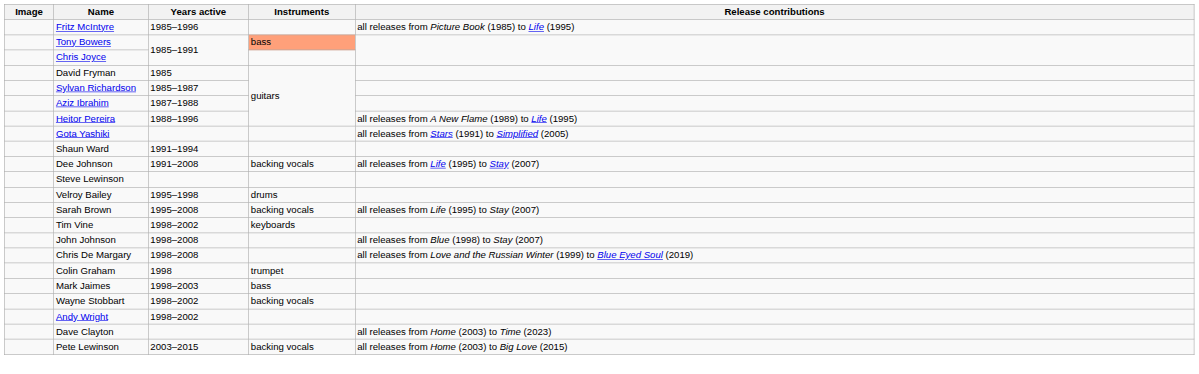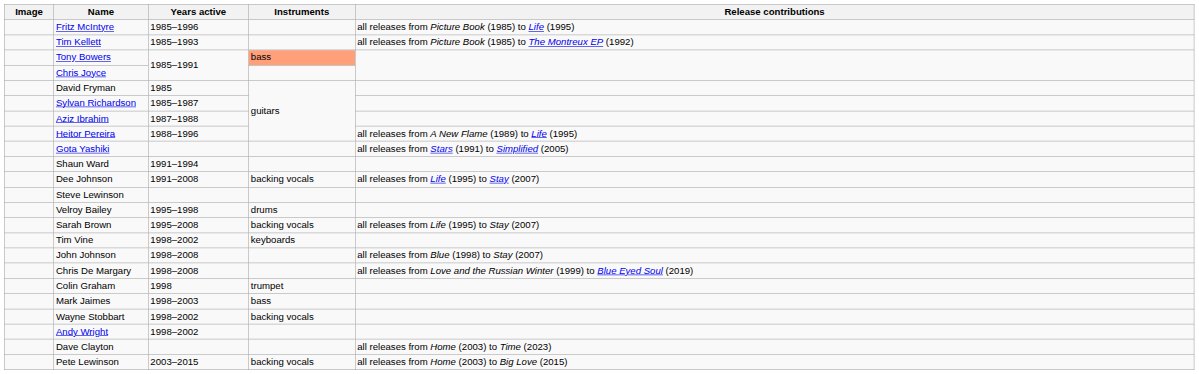 <table class="wikitable" width="100%" border="1">
 <tr>
 <th width="75">Image</th>
 <th width="150">Name</th>
 <th width="160">Years active</th>
 <th width="170">Instruments</th>
 <th>Release contributions</th>
 </tr>
 <tr>
 <td></td>
 <td><a href='#'>Fritz McIntyre</a></td>
 <td>1985–1996 </td>
 <td></td>
 <td>all releases from <em>Picture Book</em> (1985) to <em><a href='#'>Life</a></em> (1995)</td>
+</tr>
+<tr>
+<td></td>
+<td><a href='#'>Tim Kellett</a></td>
+<td>1985–1993</td>
+<td></td>
+<td>all releases from <em>Picture Book</em> (1985) to <em><a href='#'>The Montreux EP</a></em> (1992)</td>
 </tr>
 <tr>
 <td></td>
 <td><a href='#'>Tony Bowers</a></td>
 <td rowspan="2">1985–1991</td>
 <td style="background: lightsalmon;">bass</td>
 <td rowspan="2"></td>
 </tr>
 <tr>
 <td></td>
 <td><a href='#'>Chris Joyce</a></td>
 <td></td>
 </tr>
 <tr>
 <td></td>
 <td>David Fryman</td>
 <td>1985 </td>
 <td rowspan="4">guitars</td>
 <td></td>
 </tr>
 <tr>
 <td></td>
 <td><a href='#'>Sylvan Richardson</a></td>
 <td>1985–1987</td>
 <td></td>
 </tr>
 <tr>
 <td></td>
 <td><a href='#'>Aziz Ibrahim</a></td>
 <td>1987–1988</td>
 <td></td>
 </tr>
 <tr>
 <td></td>
 <td><a href='#'>Heitor Pereira</a></td>
 <td>1988–1996</td>
 <td>all releases from <em>A New Flame</em> (1989) to <em><a href='#'>Life</a></em> (1995)</td>
 </tr>
 <tr>
 <td></td>
 <td><a href='#'>Gota Yashiki</a></td>
 <td></td>
 <td></td>
 <td>all releases from <em><a href='#'>Stars</a></em> (1991) to <em><a href='#'>Simplified</a></em> (2005)</td>
 </tr>
 <tr>
 <td></td>
 <td>Shaun Ward</td>
 <td>1991–1994</td>
 <td></td>
 <td></td>
 </tr>
 <tr>
 <td></td>
 <td>Dee Johnson</td>
 <td>1991–2008</td>
 <td>backing vocals</td>
 <td>all releases from <em><a href='#'>Life</a></em> (1995) to <em><a href='#'>Stay</a></em> (2007)</td>
 </tr>
 <tr>
 <td></td>
 <td>Steve Lewinson</td>
 <td> </td>
 <td></td>
 <td></td>
 </tr>
 <tr>
 <td></td>
 <td>Velroy Bailey</td>
 <td>1995–1998</td>
 <td>drums</td>
 <td></td>
 </tr>
 <tr>
 <td></td>
 <td>Sarah Brown</td>
 <td>1995–2008</td>
 <td>backing vocals</td>
 <td>all releases from <em>Life</em> (1995) to <em>Stay</em> (2007)</td>
 </tr>
 <tr>
 <td></td>
 <td>Tim Vine</td>
 <td>1998–2002</td>
 <td>keyboards</td>
 <td></td>
 </tr>
 <tr>
 <td></td>
 <td>John Johnson</td>
 <td>1998–2008 </td>
 <td></td>
 <td>all releases from <em>Blue</em> (1998) to <em>Stay</em> (2007)</td>
 </tr>
 <tr>
 <td></td>
 <td>Chris De Margary</td>
 <td>1998–2008</td>
 <td></td>
 <td>all releases from <em>Love and the Russian Winter</em> (1999) to <em><a href='#'>Blue Eyed Soul</a></em> (2019)</td>
 </tr>
 <tr>
 <td></td>
 <td>Colin Graham</td>
 <td>1998</td>
 <td>trumpet</td>
 <td></td>
 </tr>
 <tr>
 <td></td>
 <td>Mark Jaimes</td>
 <td>1998–2003 </td>
 <td>bass</td>
 <td></td>
 </tr>
 <tr>
 <td></td>
 <td>Wayne Stobbart</td>
 <td>1998–2002</td>
 <td>backing vocals</td>
 <td></td>
 </tr>
 <tr>
 <td></td>
 <td><a href='#'>Andy Wright</a></td>
 <td>1998–2002 </td>
 <td></td>
 <td></td>
 </tr>
 <tr>
 <td></td>
 <td>Dave Clayton</td>
 <td></td>
 <td></td>
 <td>all releases from <em>Home</em> (2003) to <em>Time</em> (2023)</td>
 </tr>
 <tr>
 <td></td>
 <td>Pete Lewinson</td>
 <td>2003–2015</td>
 <td>backing vocals</td>
 <td>all releases from <em>Home</em> (2003) to <em>Big Love</em> (2015)</td>
 </tr>
 </table>
